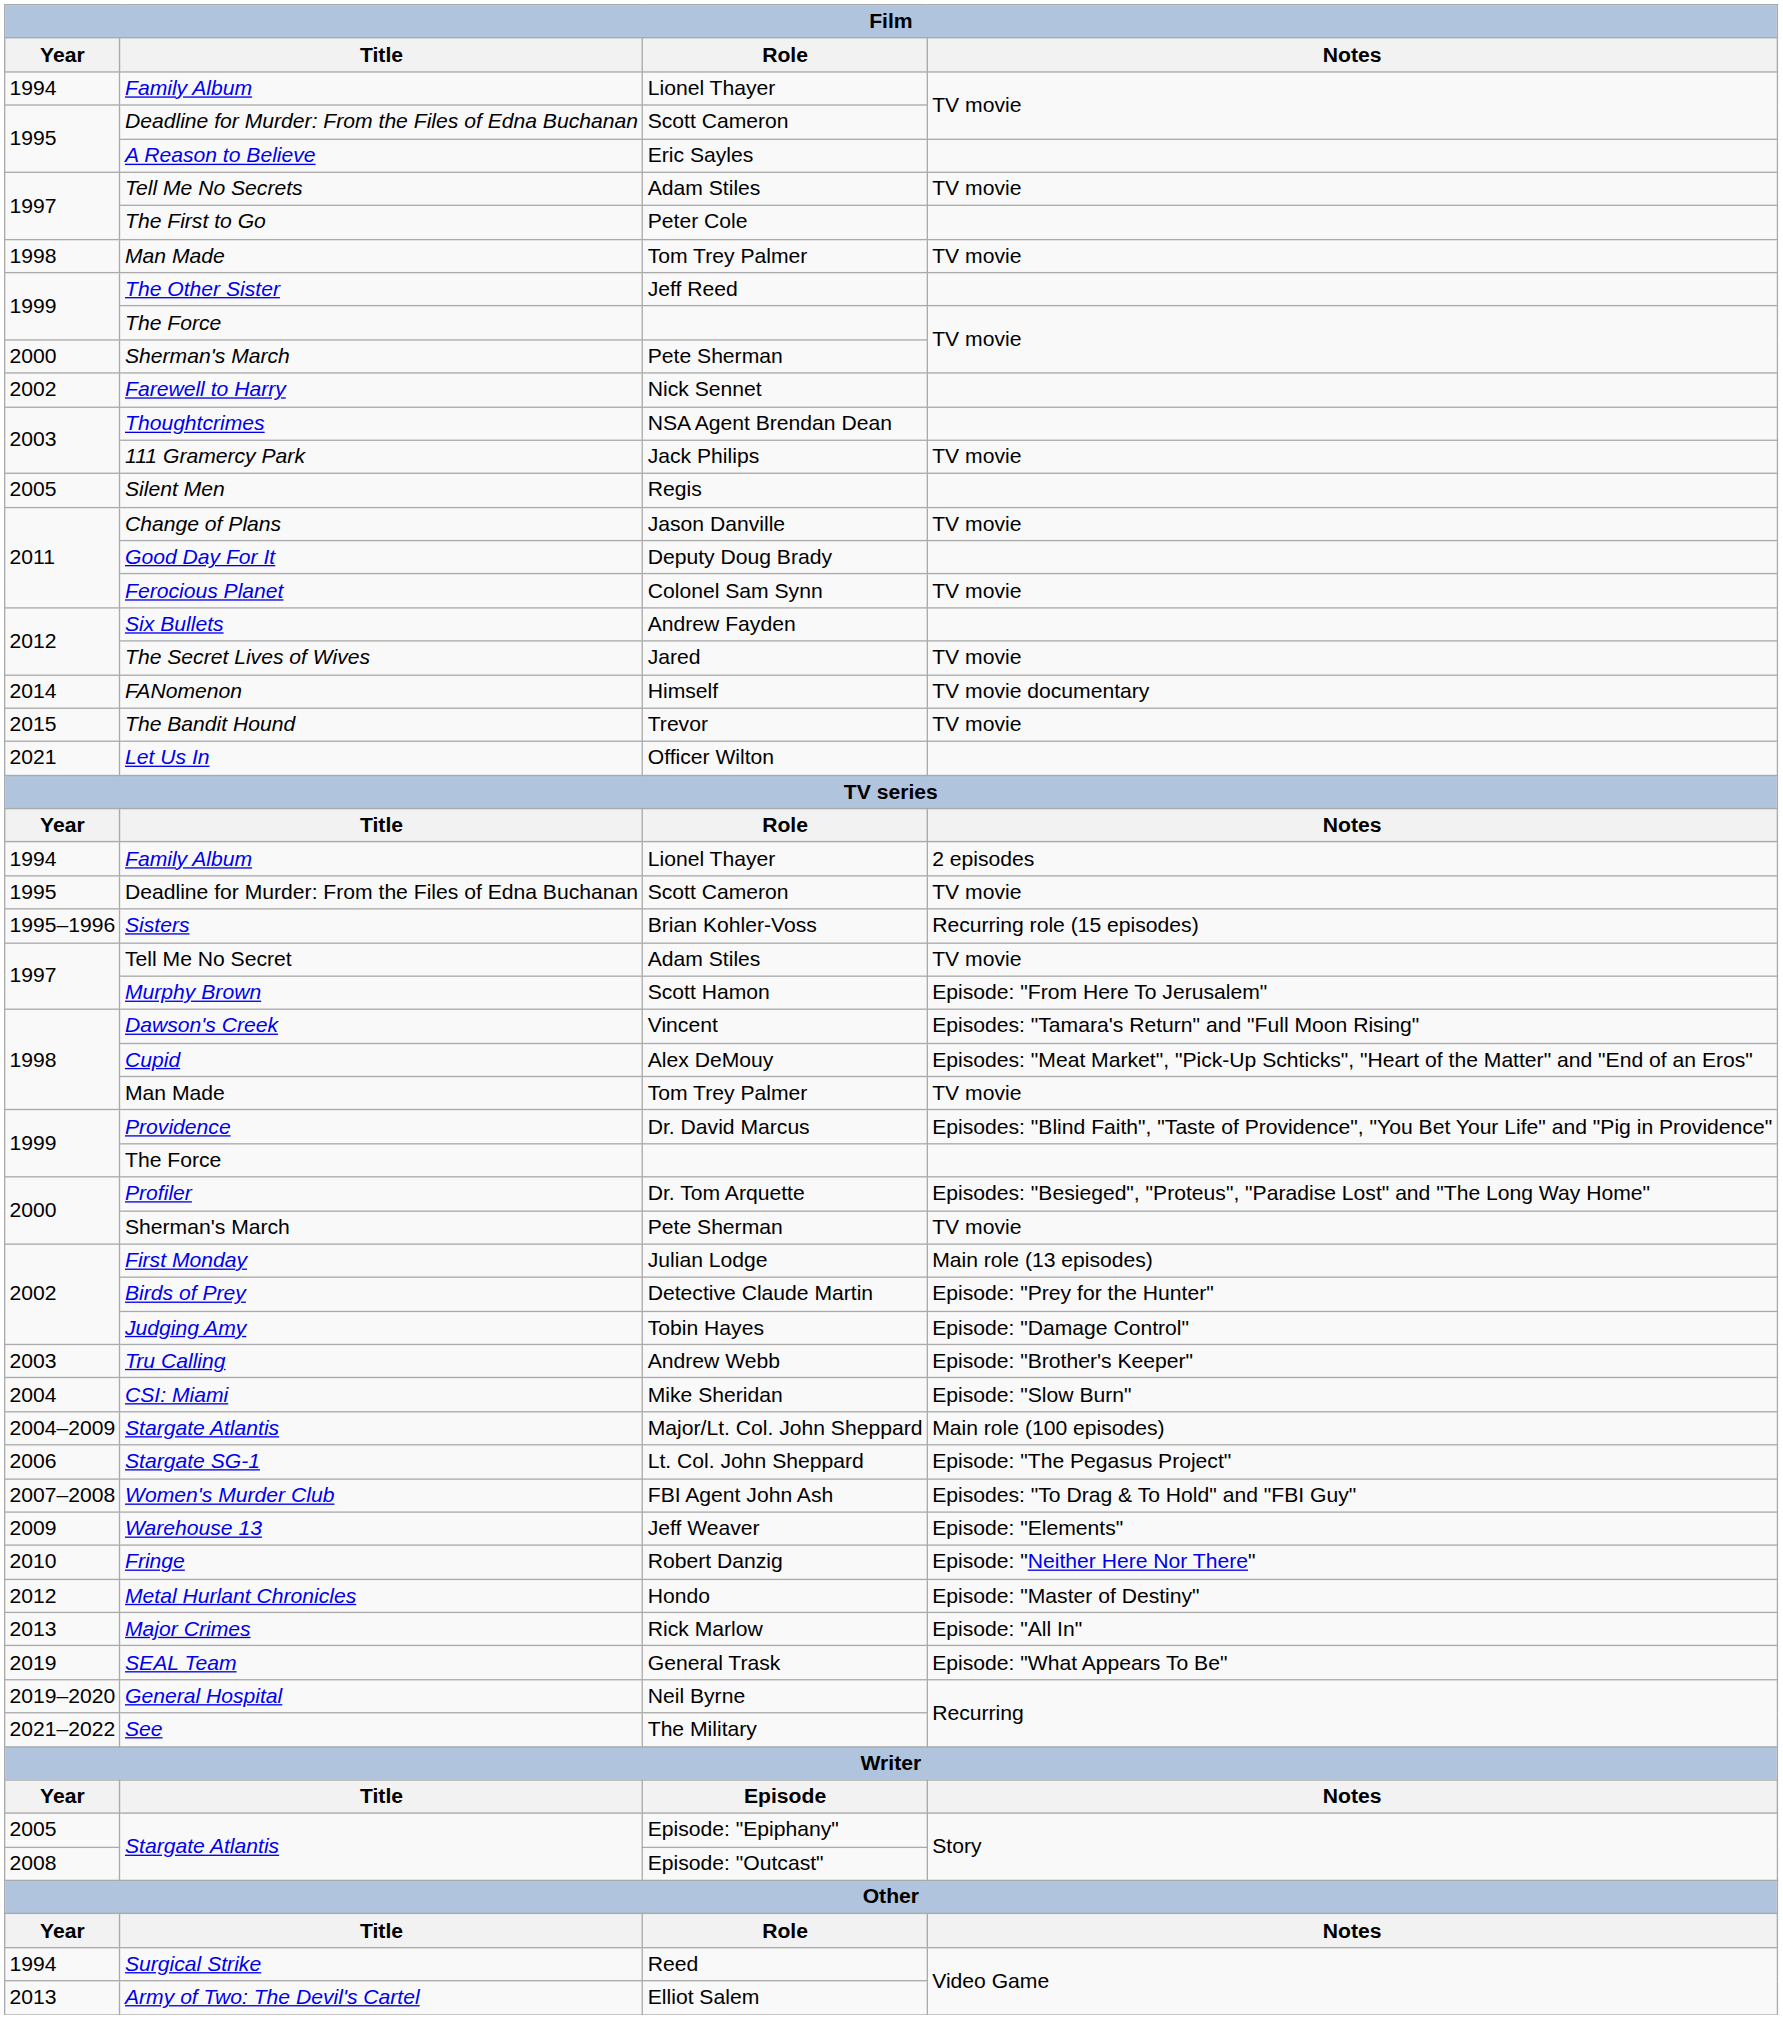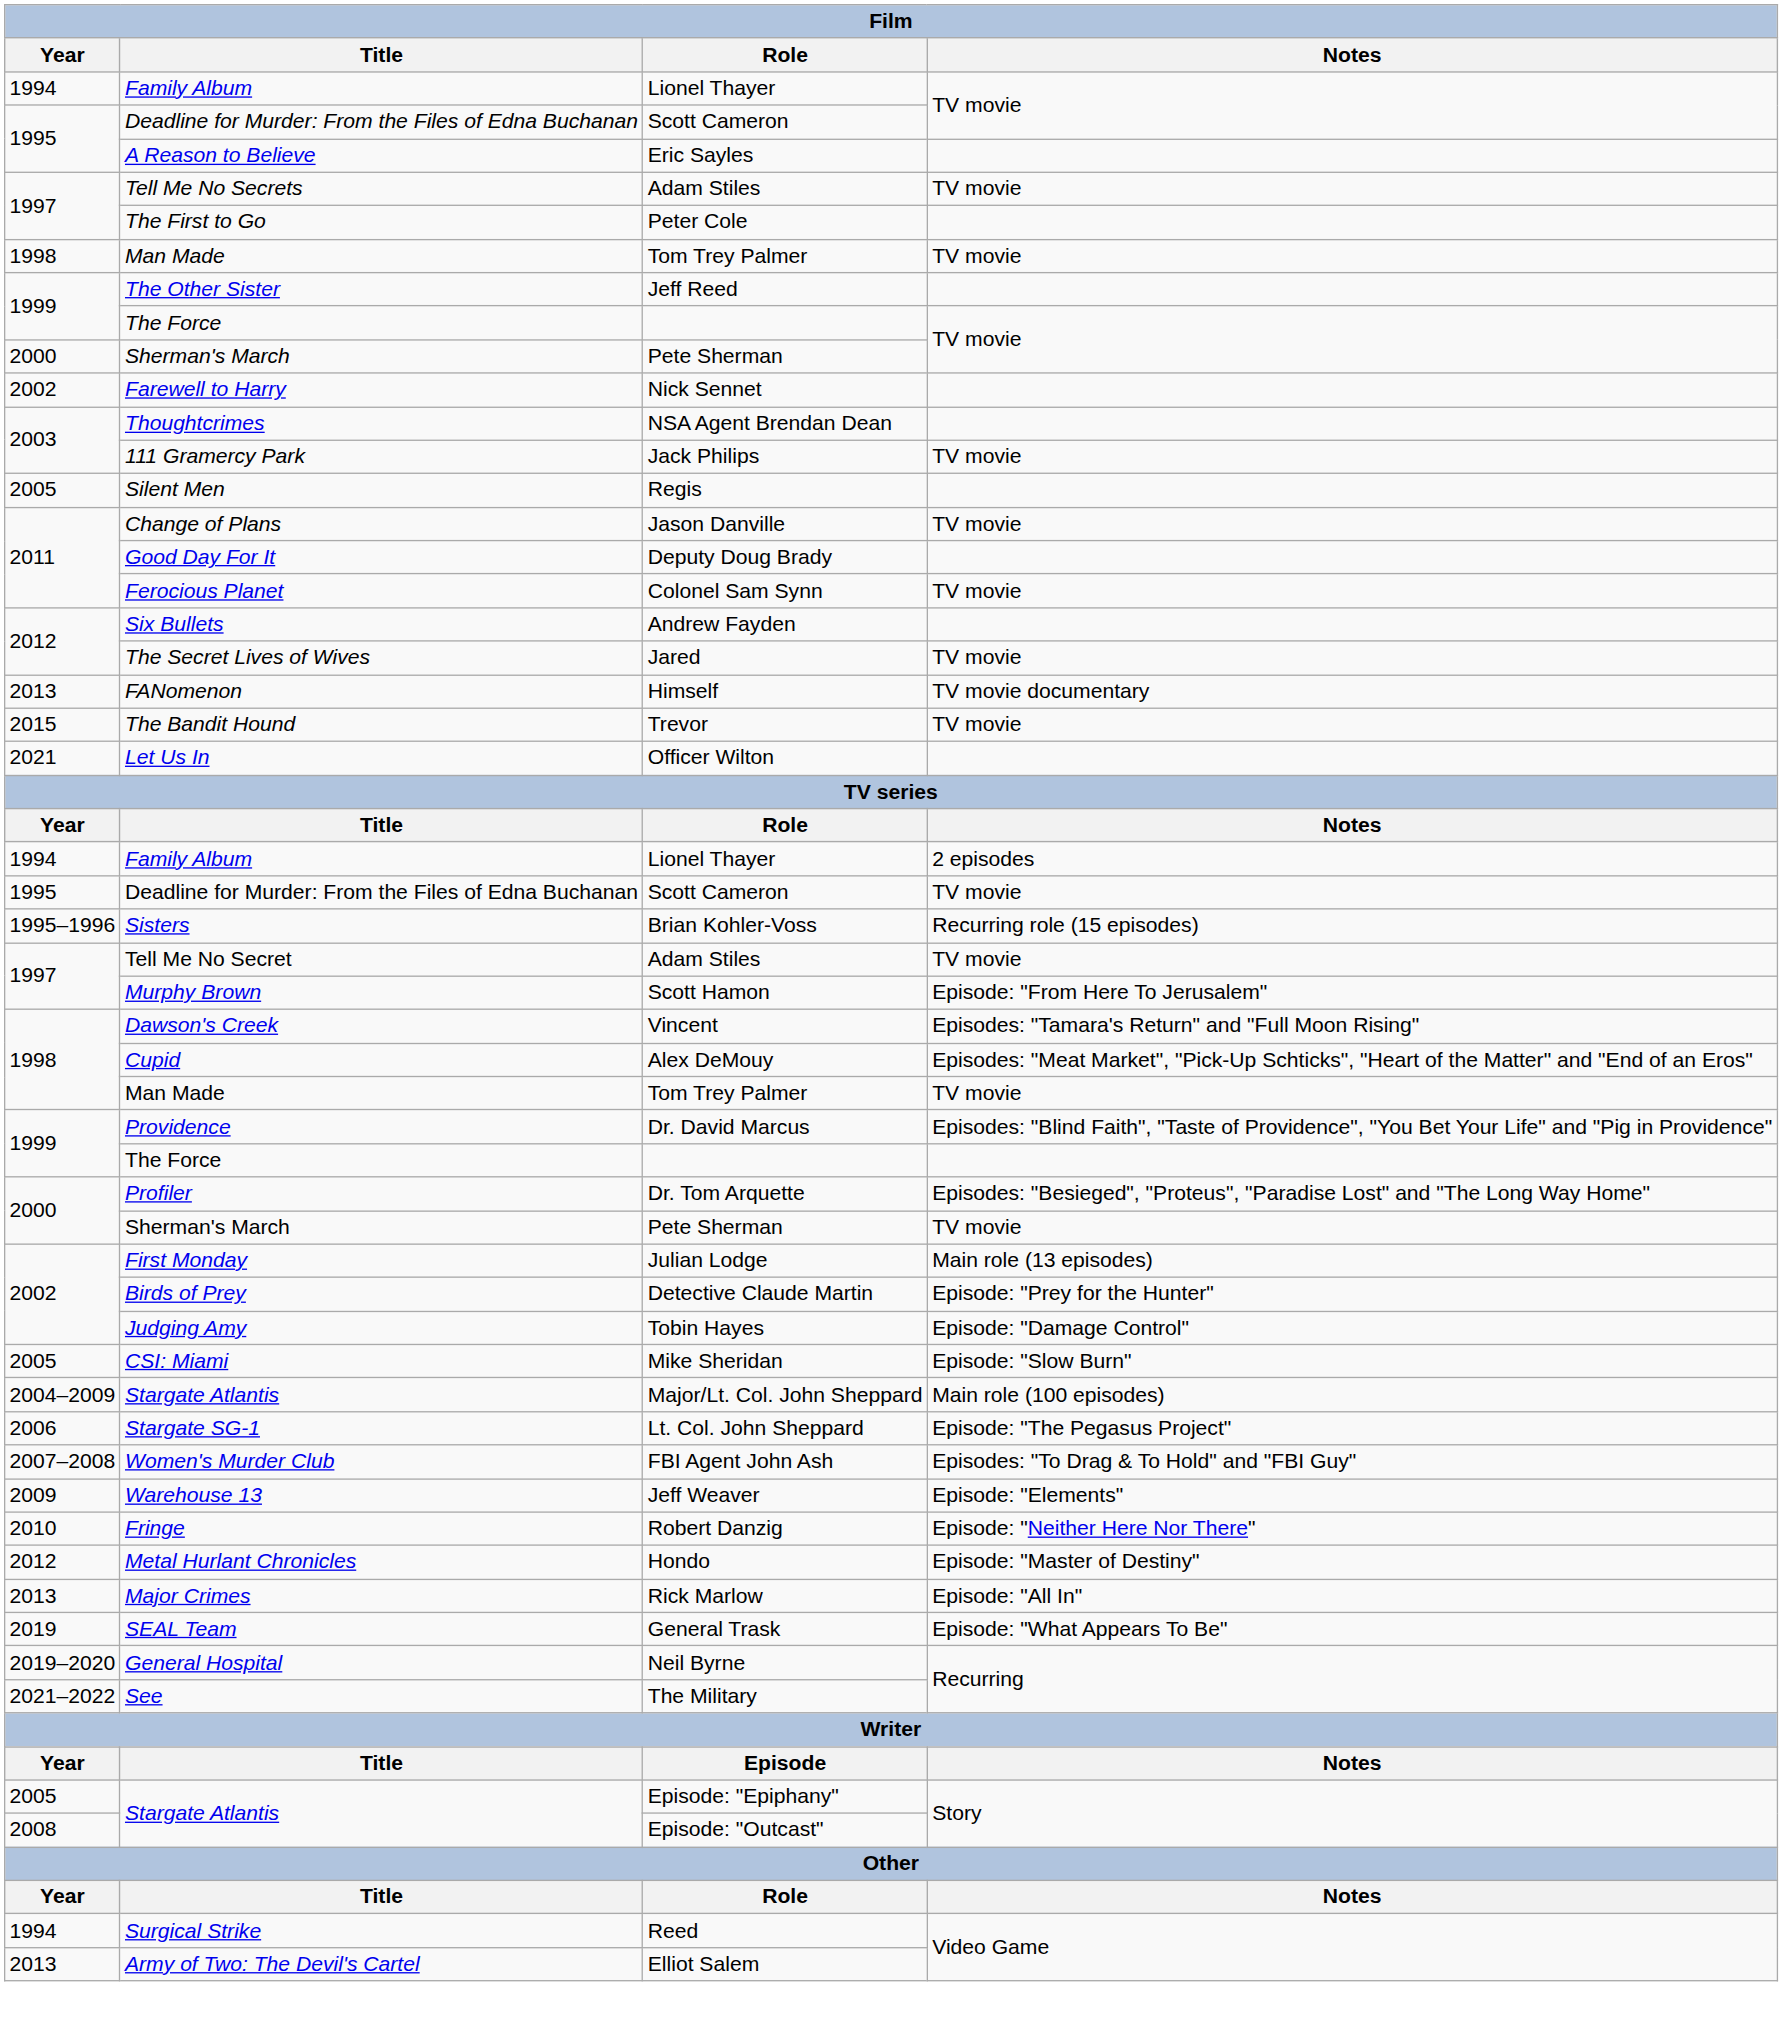 <table class="wikitable">
 <tr>
 <th colspan="4" style="background: LightSteelBlue;">Film</th>
 </tr>
 <tr style="background:#ccc;">
 <th>Year</th>
 <th>Title</th>
 <th>Role</th>
 <th>Notes</th>
 </tr>
 <tr>
 <td>1994</td>
 <td><em><a href='#'>Family Album</a></em></td>
 <td>Lionel Thayer</td>
 <td rowspan="2">TV movie</td>
 </tr>
 <tr>
 <td rowspan="2">1995</td>
 <td><em>Deadline for Murder: From the Files of Edna Buchanan</em></td>
 <td>Scott Cameron</td>
 </tr>
 <tr>
 <td><em><a href='#'>A Reason to Believe</a></em></td>
 <td>Eric Sayles</td>
 <td></td>
 </tr>
 <tr>
 <td rowspan="2">1997</td>
 <td><em>Tell Me No Secrets</em></td>
 <td>Adam Stiles</td>
 <td>TV movie</td>
 </tr>
 <tr>
 <td><em>The First to Go</em></td>
 <td>Peter Cole</td>
 <td></td>
 </tr>
 <tr>
 <td>1998</td>
 <td><em>Man Made</em></td>
 <td>Tom Trey Palmer</td>
 <td>TV movie</td>
 </tr>
 <tr>
 <td rowspan="2">1999</td>
 <td><em><a href='#'>The Other Sister</a></em></td>
 <td>Jeff Reed</td>
 <td></td>
 </tr>
 <tr>
 <td><em>The Force</em></td>
 <td></td>
 <td rowspan="2">TV movie</td>
 </tr>
 <tr>
 <td>2000</td>
 <td><em>Sherman's March</em></td>
 <td>Pete Sherman</td>
 </tr>
 <tr>
 <td>2002</td>
 <td><em><a href='#'>Farewell to Harry</a></em></td>
 <td>Nick Sennet</td>
 <td></td>
 </tr>
 <tr>
 <td rowspan="2">2003</td>
 <td><em><a href='#'>Thoughtcrimes</a></em></td>
 <td>NSA Agent Brendan Dean</td>
 <td></td>
 </tr>
 <tr>
 <td><em>111 Gramercy Park</em></td>
 <td>Jack Philips</td>
 <td>TV movie</td>
 </tr>
 <tr>
 <td>2005</td>
 <td><em>Silent Men</em></td>
 <td>Regis</td>
 <td></td>
 </tr>
 <tr>
 <td rowspan="3">2011</td>
 <td><em>Change of Plans</em></td>
 <td>Jason Danville</td>
 <td>TV movie</td>
 </tr>
 <tr>
 <td><em><a href='#'>Good Day For It</a></em></td>
 <td>Deputy Doug Brady</td>
 <td></td>
 </tr>
 <tr>
 <td><em><a href='#'>Ferocious Planet</a></em></td>
 <td>Colonel Sam Synn</td>
 <td>TV movie</td>
 </tr>
 <tr>
 <td rowspan="2">2012</td>
 <td><em><a href='#'>Six Bullets</a></em></td>
 <td>Andrew Fayden</td>
 <td></td>
 </tr>
 <tr>
 <td><em>The Secret Lives of Wives</em></td>
 <td>Jared</td>
 <td>TV movie</td>
 </tr>
 <tr>
-<td>2014</td>
+<td>2013</td>
 <td><em>FANomenon</em></td>
 <td>Himself</td>
 <td>TV movie documentary</td>
 </tr>
 <tr>
 <td>2015</td>
 <td><em>The Bandit Hound</em></td>
 <td>Trevor</td>
 <td>TV movie</td>
 </tr>
 <tr>
 <td>2021</td>
 <td><em><a href='#'>Let Us In</a></em></td>
 <td>Officer Wilton</td>
 <td></td>
 </tr>
 <tr>
 <th colspan="4" style="background: LightSteelBlue;">TV series</th>
 </tr>
 <tr style="background:#ccc;">
 <th>Year</th>
 <th>Title</th>
 <th>Role</th>
 <th>Notes</th>
 </tr>
 <tr>
 <td>1994</td>
 <td><em><a href='#'>Family Album</a></em></td>
 <td>Lionel Thayer</td>
 <td>2 episodes</td>
 </tr>
 <tr>
 <td>1995</td>
 <td>Deadline for Murder: From the Files of Edna Buchanan</td>
 <td>Scott Cameron</td>
 <td>TV movie</td>
 </tr>
 <tr>
 <td>1995–1996</td>
 <td><em><a href='#'>Sisters</a></em></td>
 <td>Brian Kohler-Voss</td>
 <td>Recurring role (15 episodes)</td>
 </tr>
 <tr>
 <td rowspan="2">1997</td>
 <td>Tell Me No Secret</td>
 <td>Adam Stiles</td>
 <td>TV movie</td>
 </tr>
 <tr>
 <td><em><a href='#'>Murphy Brown</a></em></td>
 <td>Scott Hamon</td>
 <td>Episode: "From Here To Jerusalem"</td>
 </tr>
 <tr>
 <td rowspan="3">1998</td>
 <td><em><a href='#'>Dawson's Creek</a></em></td>
 <td>Vincent</td>
 <td>Episodes: "Tamara's Return" and "Full Moon Rising"</td>
 </tr>
 <tr>
 <td><em><a href='#'>Cupid</a></em></td>
 <td>Alex DeMouy</td>
 <td>Episodes: "Meat Market", "Pick-Up Schticks", "Heart of the Matter" and "End of an Eros"</td>
 </tr>
 <tr>
 <td>Man Made</td>
 <td>Tom Trey Palmer</td>
 <td>TV movie</td>
 </tr>
 <tr>
 <td rowspan="2">1999</td>
 <td><em><a href='#'>Providence</a></em></td>
 <td>Dr. David Marcus</td>
 <td>Episodes: "Blind Faith", "Taste of Providence", "You Bet Your Life" and "Pig in Providence"</td>
 </tr>
 <tr>
 <td>The Force</td>
 <td></td>
 <td></td>
 </tr>
 <tr>
 <td rowspan="2">2000</td>
 <td><em><a href='#'>Profiler</a></em></td>
 <td>Dr. Tom Arquette</td>
 <td>Episodes: "Besieged", "Proteus", "Paradise Lost" and "The Long Way Home"</td>
 </tr>
 <tr>
 <td>Sherman's March</td>
 <td>Pete Sherman</td>
 <td>TV movie</td>
 </tr>
 <tr>
 <td rowspan="3">2002</td>
 <td><em><a href='#'>First Monday</a></em></td>
 <td>Julian Lodge</td>
 <td>Main role (13 episodes)</td>
 </tr>
 <tr>
 <td><em><a href='#'>Birds of Prey</a></em></td>
 <td>Detective Claude Martin</td>
 <td>Episode: "Prey for the Hunter"</td>
 </tr>
 <tr>
 <td><em><a href='#'>Judging Amy</a></em></td>
 <td>Tobin Hayes</td>
 <td>Episode: "Damage Control"</td>
 </tr>
 <tr>
-<td>2003</td>
-<td><em><a href='#'>Tru Calling</a></em></td>
-<td>Andrew Webb</td>
-<td>Episode: "Brother's Keeper"</td>
-</tr>
-<tr>
-<td>2004</td>
+<td>2005</td>
 <td><em><a href='#'>CSI: Miami</a></em></td>
 <td>Mike Sheridan</td>
 <td>Episode: "Slow Burn"</td>
 </tr>
 <tr>
 <td>2004–2009</td>
 <td><em><a href='#'>Stargate Atlantis</a></em></td>
 <td>Major/Lt. Col. John Sheppard</td>
 <td>Main role (100 episodes)</td>
 </tr>
 <tr>
 <td>2006</td>
 <td><em><a href='#'>Stargate SG-1</a></em></td>
 <td>Lt. Col. John Sheppard</td>
 <td>Episode: "The Pegasus Project"</td>
 </tr>
 <tr>
 <td>2007–2008</td>
 <td><em><a href='#'>Women's Murder Club</a></em></td>
 <td>FBI Agent John Ash</td>
 <td>Episodes: "To Drag & To Hold" and "FBI Guy"</td>
 </tr>
 <tr>
 <td>2009</td>
 <td><em><a href='#'>Warehouse 13</a></em></td>
 <td>Jeff Weaver</td>
 <td>Episode: "Elements"</td>
 </tr>
 <tr>
 <td>2010</td>
 <td><em><a href='#'>Fringe</a></em></td>
 <td>Robert Danzig</td>
 <td>Episode: "<a href='#'>Neither Here Nor There</a>"</td>
 </tr>
 <tr>
 <td>2012</td>
 <td><em><a href='#'>Metal Hurlant Chronicles</a></em></td>
 <td>Hondo</td>
 <td>Episode: "Master of Destiny"</td>
 </tr>
 <tr>
 <td>2013</td>
 <td><em><a href='#'>Major Crimes</a></em></td>
 <td>Rick Marlow</td>
 <td>Episode: "All In"</td>
 </tr>
 <tr>
 <td>2019</td>
 <td><em><a href='#'>SEAL Team</a></em></td>
 <td>General Trask</td>
 <td>Episode: "What Appears To Be"</td>
 </tr>
 <tr>
 <td>2019–2020</td>
 <td><em><a href='#'>General Hospital</a></em></td>
 <td>Neil Byrne</td>
 <td rowspan="2">Recurring</td>
 </tr>
 <tr>
 <td>2021–2022</td>
 <td><em><a href='#'>See</a></em></td>
 <td>The Military</td>
 </tr>
 <tr>
 <th colspan="4" style="background: LightSteelBlue;">Writer</th>
 </tr>
 <tr style="background:#ccc;">
 <th>Year</th>
 <th>Title</th>
 <th>Episode</th>
 <th>Notes</th>
 </tr>
 <tr>
 <td>2005</td>
 <td rowspan="2"><em><a href='#'>Stargate Atlantis</a></em></td>
 <td>Episode: "Epiphany"</td>
 <td rowspan="2">Story</td>
 </tr>
 <tr>
 <td>2008</td>
 <td>Episode: "Outcast"</td>
 </tr>
 <tr>
 <th colspan="4" style="background: LightSteelBlue;">Other</th>
 </tr>
 <tr style="background:#ccc;">
 <th>Year</th>
 <th>Title</th>
 <th>Role</th>
 <th>Notes</th>
 </tr>
 <tr>
 <td>1994</td>
 <td><em><a href='#'>Surgical Strike</a></em></td>
 <td>Reed</td>
 <td rowspan="2">Video Game</td>
 </tr>
 <tr>
 <td>2013</td>
 <td><em><a href='#'>Army of Two: The Devil's Cartel</a></em></td>
 <td>Elliot Salem</td>
 </tr>
 </table>
